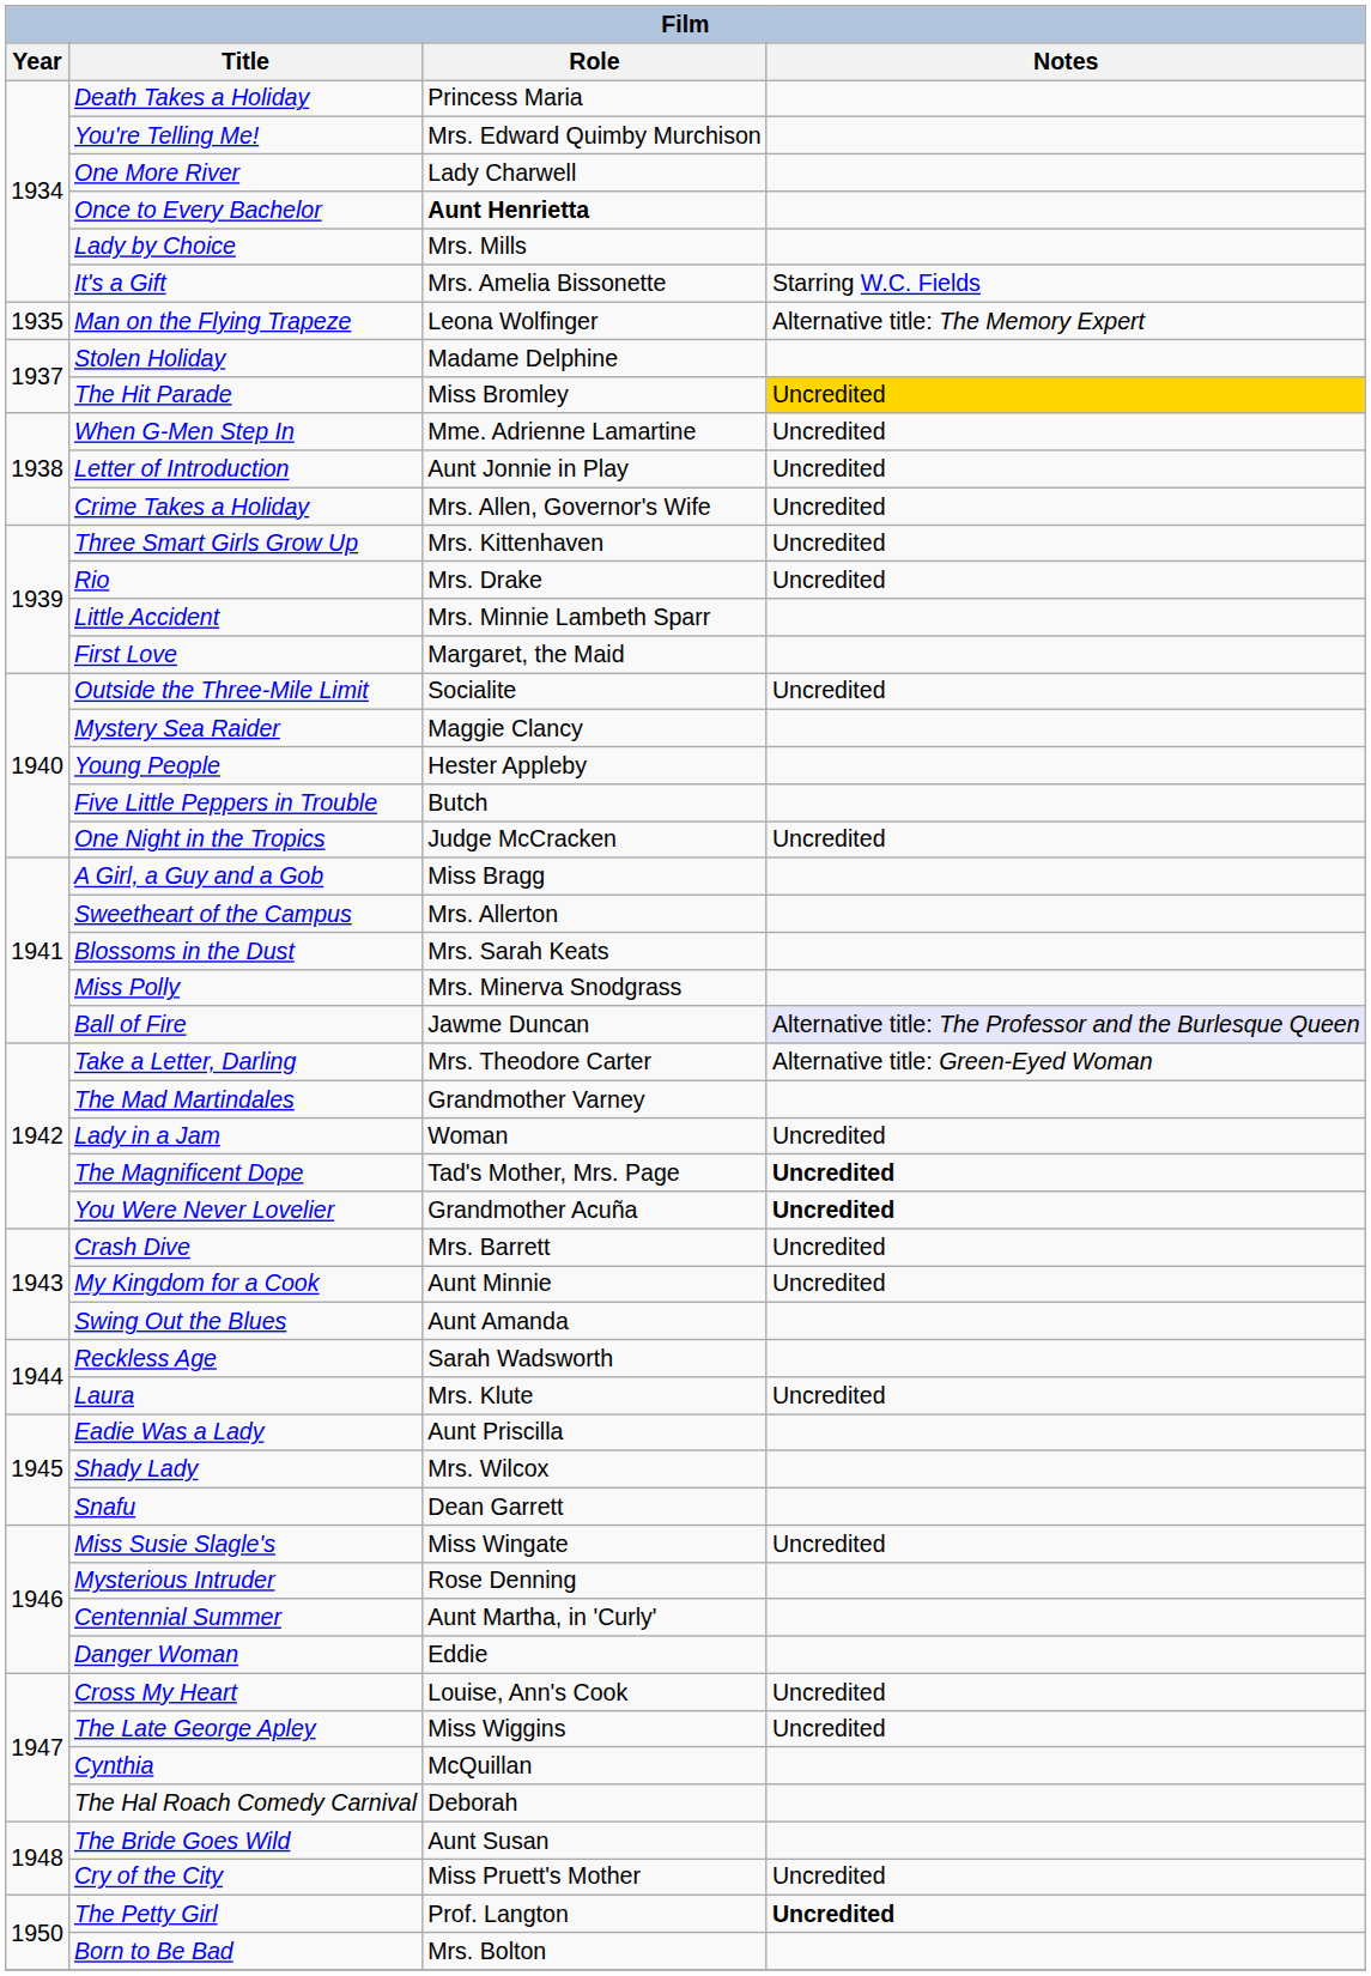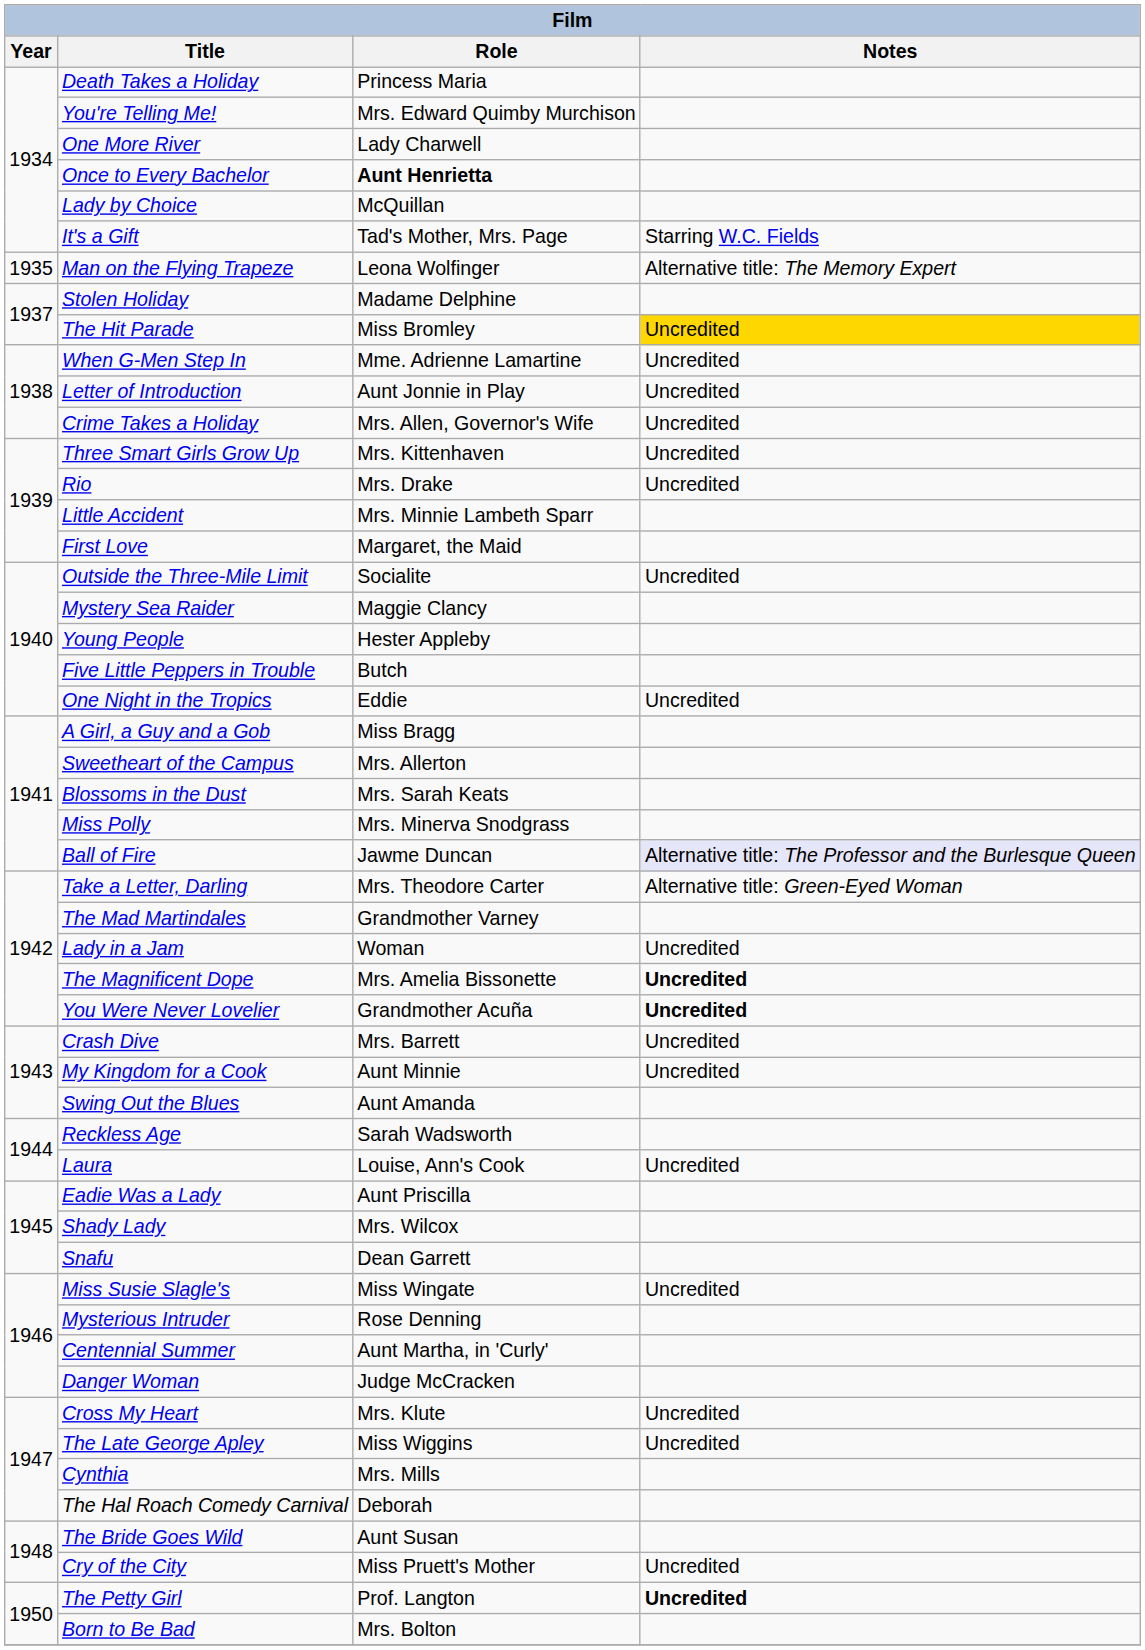 <table class="wikitable sortable" style="font-size:90%;">
 <tr>
 <th colspan=4 style="background:#B0C4DE;">Film</th>
 </tr>
 <tr>
 <th>Year</th>
 <th>Title</th>
 <th>Role</th>
 <th class="unsortable">Notes</th>
 </tr>
 <tr>
 <td rowspan=6>1934</td>
 <td><em><a href='#'>Death Takes a Holiday</a></em></td>
 <td>Princess Maria</td>
 <td></td>
 </tr>
 <tr>
 <td><em><a href='#'>You're Telling Me!</a></em></td>
 <td>Mrs. Edward Quimby Murchison</td>
 <td></td>
 </tr>
 <tr>
 <td><em><a href='#'>One More River</a></em></td>
 <td>Lady Charwell</td>
 <td></td>
 </tr>
 <tr>
 <td><em><a href='#'>Once to Every Bachelor</a></em></td>
 <td><strong>Aunt Henrietta</strong></td>
 <td></td>
 </tr>
 <tr>
 <td><em><a href='#'>Lady by Choice</a></em></td>
-<td>Mrs. Mills</td>
+<td>McQuillan</td>
 <td></td>
 </tr>
 <tr>
 <td><em><a href='#'>It's a Gift</a></em></td>
-<td>Mrs. Amelia Bissonette</td>
+<td>Tad's Mother, Mrs. Page</td>
 <td>Starring <a href='#'>W.C. Fields</a></td>
 </tr>
 <tr>
 <td>1935</td>
 <td><em><a href='#'>Man on the Flying Trapeze</a></em></td>
 <td>Leona Wolfinger</td>
 <td>Alternative title: <em>The Memory Expert</em></td>
 </tr>
 <tr>
 <td rowspan=2>1937</td>
 <td><em><a href='#'>Stolen Holiday</a></em></td>
 <td>Madame Delphine</td>
 <td></td>
 </tr>
 <tr>
 <td data-sort-value="Hit Parade, The"><em><a href='#'>The Hit Parade</a></em></td>
 <td>Miss Bromley</td>
 <td style="background: gold;">Uncredited</td>
 </tr>
 <tr>
 <td rowspan=3>1938</td>
 <td><em><a href='#'>When G-Men Step In</a></em></td>
 <td>Mme. Adrienne Lamartine</td>
 <td>Uncredited</td>
 </tr>
 <tr>
 <td><em><a href='#'>Letter of Introduction</a></em></td>
 <td>Aunt Jonnie in Play</td>
 <td>Uncredited</td>
 </tr>
 <tr>
 <td><em><a href='#'>Crime Takes a Holiday</a></em></td>
 <td>Mrs. Allen, Governor's Wife</td>
 <td>Uncredited</td>
 </tr>
 <tr>
 <td rowspan=4>1939</td>
 <td><em><a href='#'>Three Smart Girls Grow Up</a></em></td>
 <td>Mrs. Kittenhaven</td>
 <td>Uncredited</td>
 </tr>
 <tr>
 <td><em><a href='#'>Rio</a></em></td>
 <td>Mrs. Drake</td>
 <td>Uncredited</td>
 </tr>
 <tr>
 <td><em><a href='#'>Little Accident</a></em></td>
 <td>Mrs. Minnie Lambeth Sparr</td>
 <td></td>
 </tr>
 <tr>
 <td><em><a href='#'>First Love</a></em></td>
 <td>Margaret, the Maid</td>
 <td></td>
 </tr>
 <tr>
 <td rowspan=5>1940</td>
 <td><em><a href='#'>Outside the Three-Mile Limit</a></em></td>
 <td>Socialite</td>
 <td>Uncredited</td>
 </tr>
 <tr>
 <td><em><a href='#'>Mystery Sea Raider</a></em></td>
 <td>Maggie Clancy</td>
 <td></td>
 </tr>
 <tr>
 <td><em><a href='#'>Young People</a></em></td>
 <td>Hester Appleby</td>
 <td></td>
 </tr>
 <tr>
 <td><em><a href='#'>Five Little Peppers in Trouble</a></em></td>
 <td>Butch</td>
 <td></td>
 </tr>
 <tr>
 <td><em><a href='#'>One Night in the Tropics</a></em></td>
-<td>Judge McCracken</td>
+<td>Eddie</td>
 <td>Uncredited</td>
 </tr>
 <tr>
 <td rowspan=5>1941</td>
 <td data-sort-value="Girl, a Guy and a Gob, A"><em><a href='#'>A Girl, a Guy and a Gob</a></em></td>
 <td>Miss Bragg</td>
 <td></td>
 </tr>
 <tr>
 <td><em><a href='#'>Sweetheart of the Campus</a></em></td>
 <td>Mrs. Allerton</td>
 <td></td>
 </tr>
 <tr>
 <td><em><a href='#'>Blossoms in the Dust</a></em></td>
 <td>Mrs. Sarah Keats</td>
 <td></td>
 </tr>
 <tr>
 <td><em><a href='#'>Miss Polly</a></em></td>
 <td>Mrs. Minerva Snodgrass</td>
 <td></td>
 </tr>
 <tr>
 <td><em><a href='#'>Ball of Fire</a></em></td>
 <td>Jawme Duncan</td>
 <td style="background: lavender;">Alternative title: <em>The Professor and the Burlesque Queen</em></td>
 </tr>
 <tr>
 <td rowspan=5>1942</td>
 <td><em><a href='#'>Take a Letter, Darling</a></em></td>
 <td>Mrs. Theodore Carter</td>
 <td>Alternative title: <em>Green-Eyed Woman</em></td>
 </tr>
 <tr>
 <td data-sort-value="Mad Martindales, The"><em><a href='#'>The Mad Martindales</a></em></td>
 <td>Grandmother Varney</td>
 <td></td>
 </tr>
 <tr>
 <td><em><a href='#'>Lady in a Jam</a></em></td>
 <td>Woman</td>
 <td>Uncredited</td>
 </tr>
 <tr>
 <td data-sort-value="Magnificent Dope, The"><em><a href='#'>The Magnificent Dope</a></em></td>
-<td>Tad's Mother, Mrs. Page</td>
+<td>Mrs. Amelia Bissonette</td>
 <td><strong>Uncredited</strong></td>
 </tr>
 <tr>
 <td><em><a href='#'>You Were Never Lovelier</a></em></td>
 <td>Grandmother Acuña</td>
 <td><strong>Uncredited</strong></td>
 </tr>
 <tr>
 <td rowspan=3>1943</td>
 <td><em><a href='#'>Crash Dive</a></em></td>
 <td>Mrs. Barrett</td>
 <td>Uncredited</td>
 </tr>
 <tr>
 <td><em><a href='#'>My Kingdom for a Cook</a></em></td>
 <td>Aunt Minnie</td>
 <td>Uncredited</td>
 </tr>
 <tr>
 <td><em><a href='#'>Swing Out the Blues</a></em></td>
 <td>Aunt Amanda</td>
 <td></td>
 </tr>
 <tr>
 <td rowspan=2>1944</td>
 <td><em><a href='#'>Reckless Age</a></em></td>
 <td>Sarah Wadsworth</td>
 <td></td>
 </tr>
 <tr>
 <td><em><a href='#'>Laura</a></em></td>
-<td>Mrs. Klute</td>
+<td>Louise, Ann's Cook</td>
 <td>Uncredited</td>
 </tr>
 <tr>
 <td rowspan=3>1945</td>
 <td><em><a href='#'>Eadie Was a Lady</a></em></td>
 <td>Aunt Priscilla</td>
 <td></td>
 </tr>
 <tr>
 <td><em><a href='#'>Shady Lady</a></em></td>
 <td>Mrs. Wilcox</td>
 <td></td>
 </tr>
 <tr>
 <td><em><a href='#'>Snafu</a></em></td>
 <td>Dean Garrett</td>
 <td></td>
 </tr>
 <tr>
 <td rowspan=4>1946</td>
 <td><em><a href='#'>Miss Susie Slagle's</a></em></td>
 <td>Miss Wingate</td>
 <td>Uncredited</td>
 </tr>
 <tr>
 <td><em><a href='#'>Mysterious Intruder</a></em></td>
 <td>Rose Denning</td>
 <td></td>
 </tr>
 <tr>
 <td><em><a href='#'>Centennial Summer</a></em></td>
 <td>Aunt Martha, in 'Curly'</td>
 <td></td>
 </tr>
 <tr>
 <td><em><a href='#'>Danger Woman</a></em></td>
-<td>Eddie</td>
+<td>Judge McCracken</td>
 <td></td>
 </tr>
 <tr>
 <td rowspan=4>1947</td>
 <td><em><a href='#'>Cross My Heart</a></em></td>
-<td>Louise, Ann's Cook</td>
+<td>Mrs. Klute</td>
 <td>Uncredited</td>
 </tr>
 <tr>
 <td data-sort-value="Late George Apley, The"><em><a href='#'>The Late George Apley</a></em></td>
 <td>Miss Wiggins</td>
 <td>Uncredited</td>
 </tr>
 <tr>
 <td><em><a href='#'>Cynthia</a></em></td>
-<td>McQuillan</td>
+<td>Mrs. Mills</td>
 <td></td>
 </tr>
 <tr>
 <td data-sort-value="Hal Roach Comedy Carnival, The"><em>The Hal Roach Comedy Carnival</em></td>
 <td>Deborah</td>
 <td></td>
 </tr>
 <tr>
 <td rowspan=2>1948</td>
 <td data-sort-value="Bride Goes Wild, The"><em><a href='#'>The Bride Goes Wild</a></em></td>
 <td>Aunt Susan</td>
 <td></td>
 </tr>
 <tr>
 <td><em><a href='#'>Cry of the City</a></em></td>
 <td>Miss Pruett's Mother</td>
 <td>Uncredited</td>
 </tr>
 <tr>
 <td rowspan=2>1950</td>
 <td data-sort-value="Petty Girl, The"><em><a href='#'>The Petty Girl</a></em></td>
 <td>Prof. Langton</td>
 <td><strong>Uncredited</strong></td>
 </tr>
 <tr>
 <td><em><a href='#'>Born to Be Bad</a></em></td>
 <td>Mrs. Bolton</td>
 <td></td>
 </tr>
 <tr>
 </tr>
 </table>
